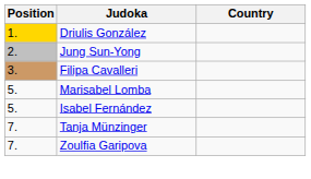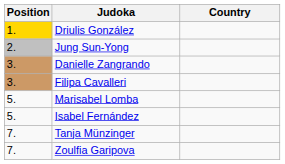 <table class=wikitable>
 <tr>
 <th>Position</th>
 <th width=180>Judoka</th>
 <th width=140>Country</th>
 </tr>
 <tr>
 <td bgcolor=gold>1.</td>
 <td><a href='#'>Driulis González</a></td>
 <td></td>
 </tr>
 <tr>
 <td bgcolor=silver>2.</td>
 <td><a href='#'>Jung Sun-Yong</a></td>
+<td></td>
+</tr>
+<tr>
+<td bgcolor=CC9966>3.</td>
+<td><a href='#'>Danielle Zangrando</a></td>
 <td></td>
 </tr>
 <tr>
 <td bgcolor=CC9966>3.</td>
 <td><a href='#'>Filipa Cavalleri</a></td>
 <td></td>
 </tr>
 <tr>
 <td>5.</td>
 <td><a href='#'>Marisabel Lomba</a></td>
 <td></td>
 </tr>
 <tr>
 <td>5.</td>
 <td><a href='#'>Isabel Fernández</a></td>
 <td></td>
 </tr>
 <tr>
 <td>7.</td>
 <td><a href='#'>Tanja Münzinger</a></td>
 <td></td>
 </tr>
 <tr>
 <td>7.</td>
 <td><a href='#'>Zoulfia Garipova</a></td>
 <td></td>
 </tr>
 </table>
